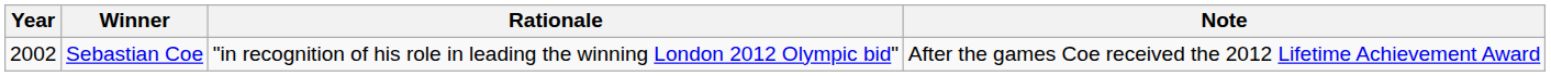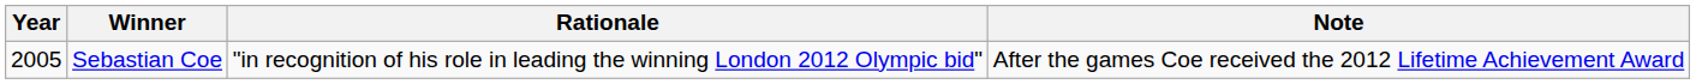 <table class="wikitable">
 <tr>
 <th>Year</th>
 <th>Winner</th>
 <th>Rationale</th>
 <th class="unsortable">Note</th>
 </tr>
 <tr>
-<td align=center>2002</td>
+<td align=center>2005</td>
 <td><a href='#'>Sebastian Coe</a></td>
 <td>"in recognition of his role in leading the winning <a href='#'>London 2012 Olympic bid</a>"</td>
 <td>After the games Coe received the 2012 <a href='#'>Lifetime Achievement Award</a></td>
 </tr>
 </table>
